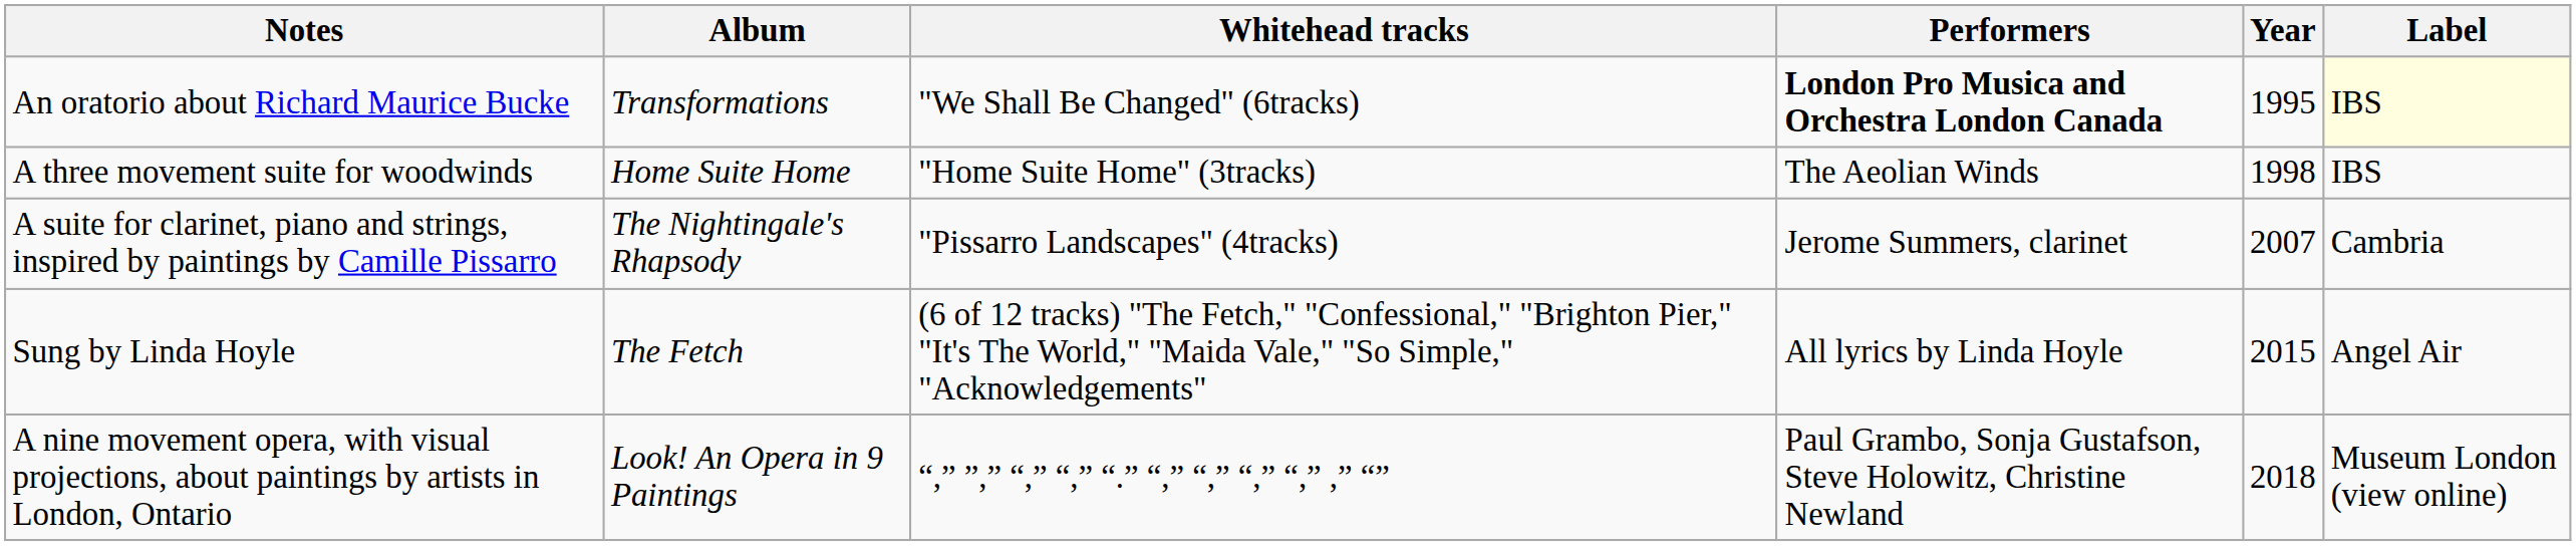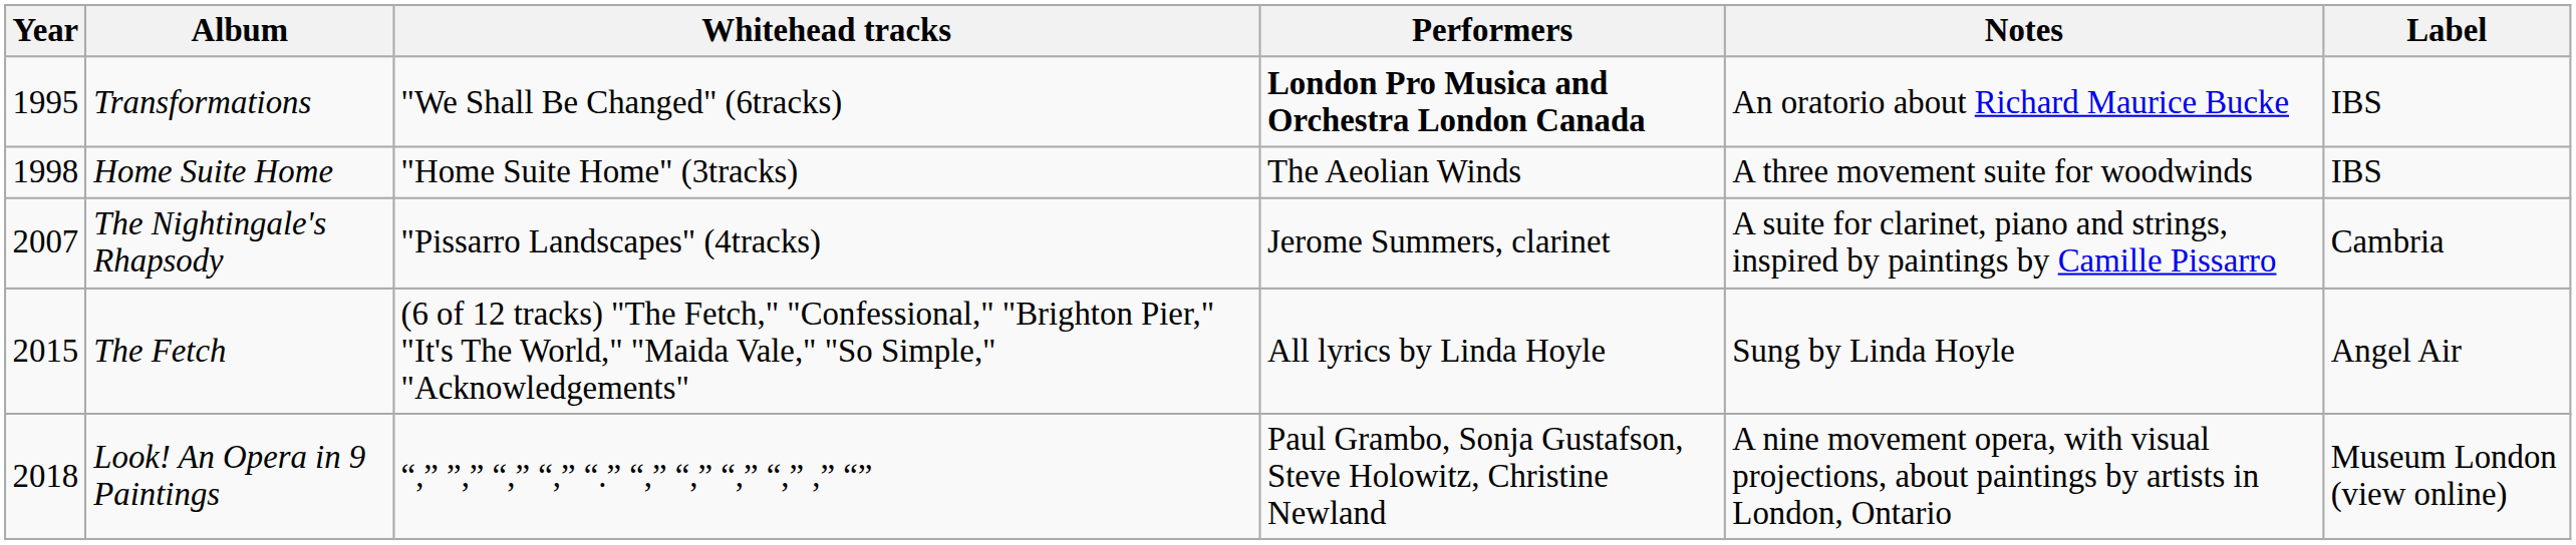 <table class="wikitable">
 <tr>
-<th>Notes</th>
+<th>Year</th>
 <th>Album</th>
 <th>Whitehead tracks</th>
 <th>Performers</th>
-<th>Year</th>
+<th>Notes</th>
 <th>Label</th>
 </tr>
 <tr>
-<td>An oratorio about <a href='#'>Richard Maurice Bucke</a></td>
+<td>1995</td>
 <td><em>Transformations</em></td>
 <td>"We Shall Be Changed" (6tracks)</td>
 <td><strong>London Pro Musica and Orchestra London Canada</strong></td>
-<td>1995</td>
-<td style="background: lightyellow;">IBS</td>
+<td>An oratorio about <a href='#'>Richard Maurice Bucke</a></td>
+<td>IBS</td>
 </tr>
 <tr>
-<td>A three movement suite for woodwinds</td>
+<td>1998</td>
 <td><em>Home Suite Home</em></td>
 <td>"Home Suite Home" (3tracks)</td>
 <td>The Aeolian Winds</td>
-<td>1998</td>
+<td>A three movement suite for woodwinds</td>
 <td>IBS</td>
 </tr>
 <tr>
-<td>A suite for clarinet, piano and strings, inspired by paintings by <a href='#'>Camille Pissarro</a></td>
+<td>2007</td>
 <td><em>The Nightingale's Rhapsody</em></td>
 <td>"Pissarro Landscapes" (4tracks)</td>
 <td>Jerome Summers, clarinet</td>
-<td>2007</td>
+<td>A suite for clarinet, piano and strings, inspired by paintings by <a href='#'>Camille Pissarro</a></td>
 <td>Cambria</td>
 </tr>
 <tr>
-<td>Sung by Linda Hoyle</td>
+<td>2015</td>
 <td><em>The Fetch</em></td>
 <td>(6 of 12 tracks) "The Fetch," "Confessional," "Brighton Pier," "It's The World," "Maida Vale," "So Simple," "Acknowledgements"</td>
 <td>All lyrics by Linda Hoyle</td>
-<td>2015</td>
+<td>Sung by Linda Hoyle</td>
 <td>Angel Air</td>
 </tr>
 <tr>
-<td>A nine movement opera, with visual projections, about paintings by artists in London, Ontario</td>
+<td>2018</td>
 <td><em>Look! An Opera in 9 Paintings</em></td>
 <td>“,” ”,” “,” “,” “.” “,” “,” “,” “,”  ,” “”</td>
 <td>Paul Grambo, Sonja Gustafson, Steve Holowitz, Christine Newland</td>
-<td>2018</td>
+<td>A nine movement opera, with visual projections, about paintings by artists in London, Ontario</td>
 <td>Museum London (view  online)</td>
 </tr>
 </table>
